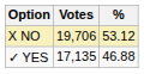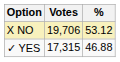 <table class="wikitable">
 <tr>
 <th>Option</th>
 <th>Votes</th>
 <th>%</th>
 </tr>
 <tr>
 <td style=background:#f8f1bd>X NO</td>
 <td style=background:#f8f1bd>19,706</td>
 <td style=background:#f8f1bd>53.12</td>
 </tr>
 <tr>
 <td>✓ YES</td>
-<td>17,135</td>
+<td>17,315</td>
 <td>46.88</td>
 </tr>
 </table>
